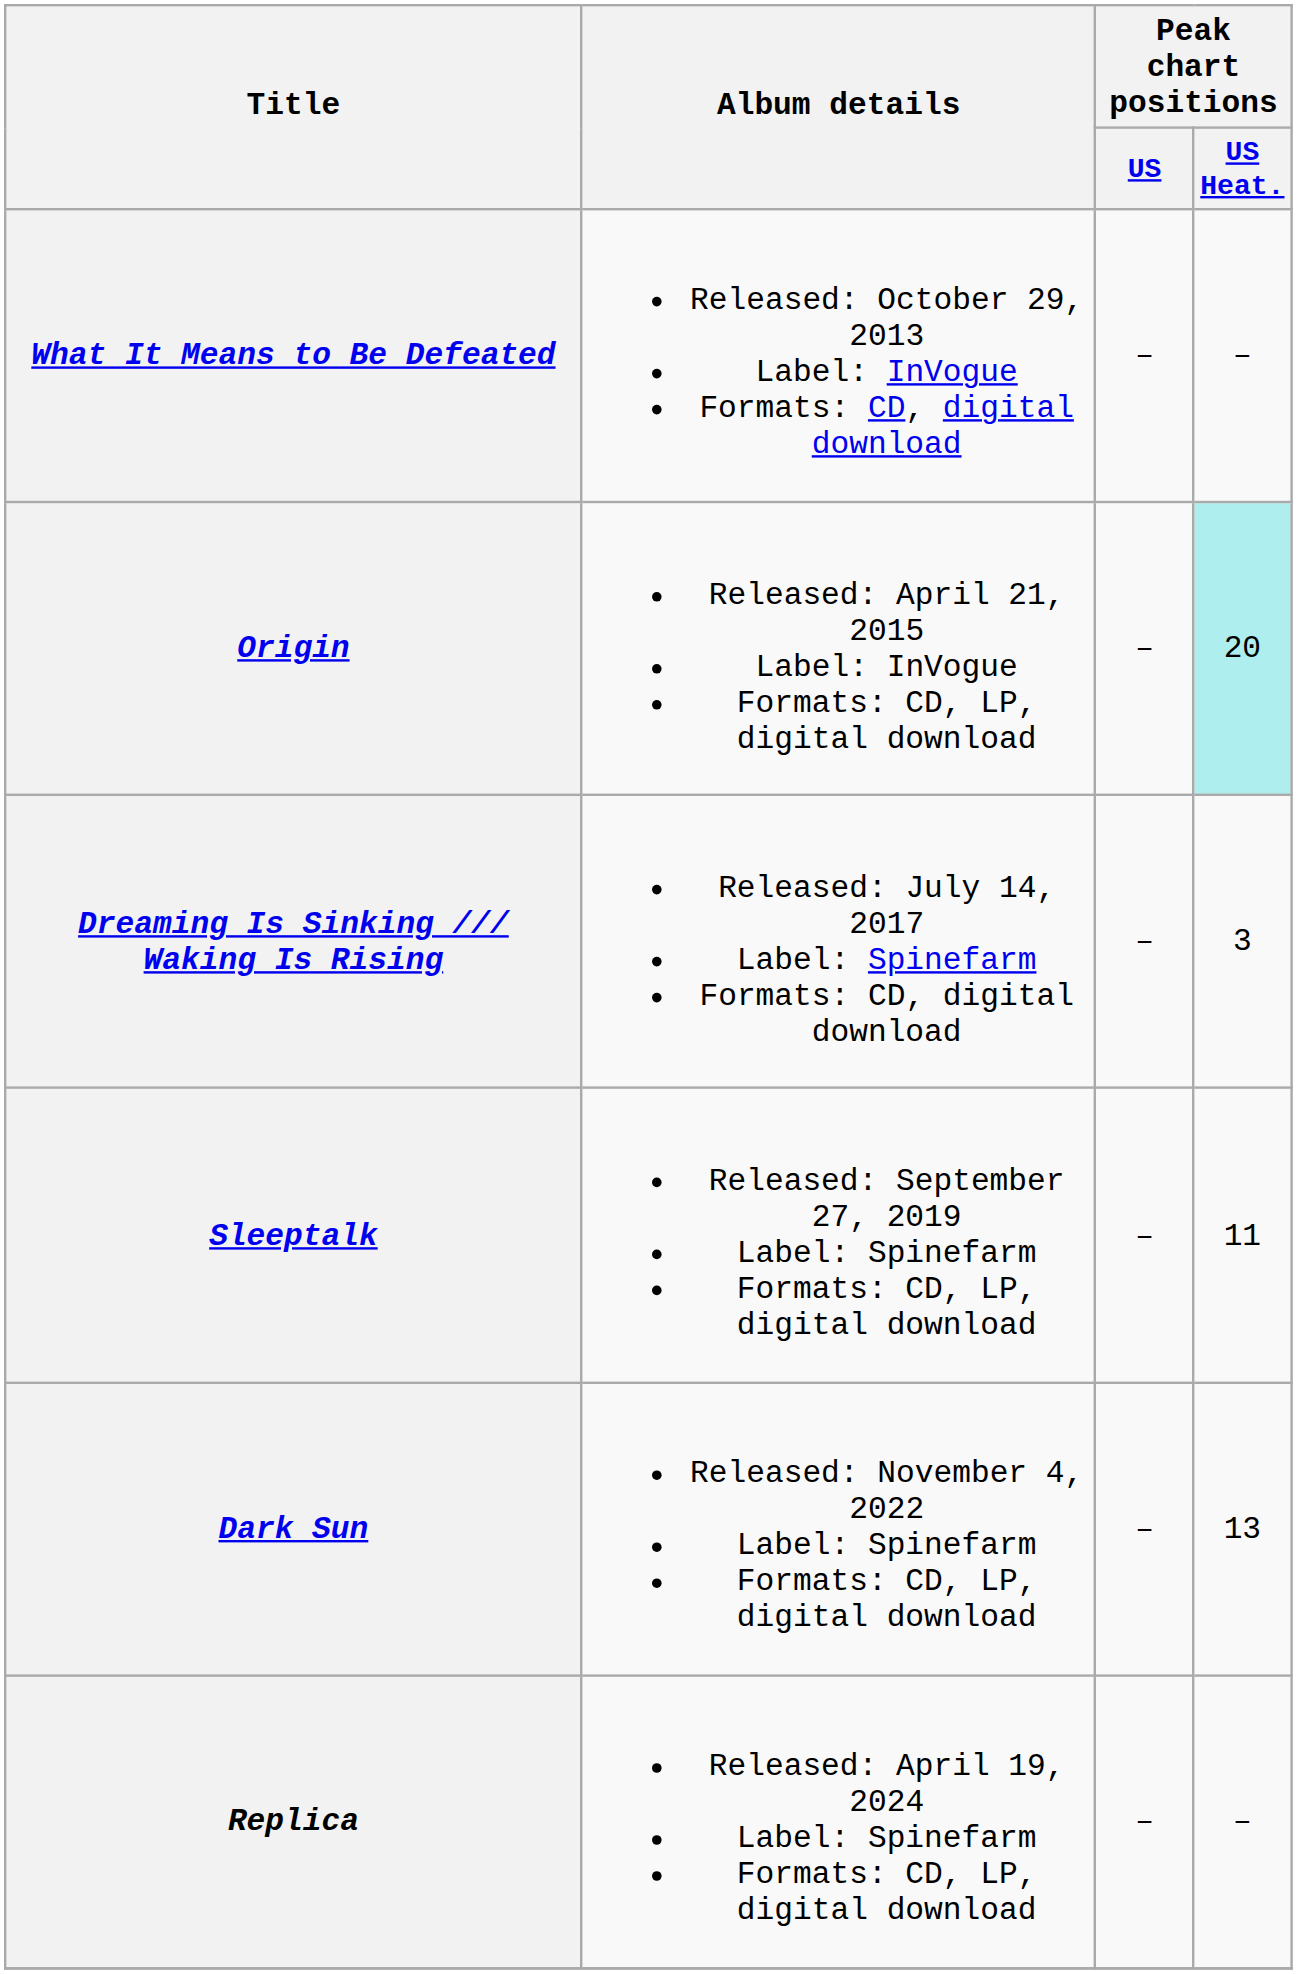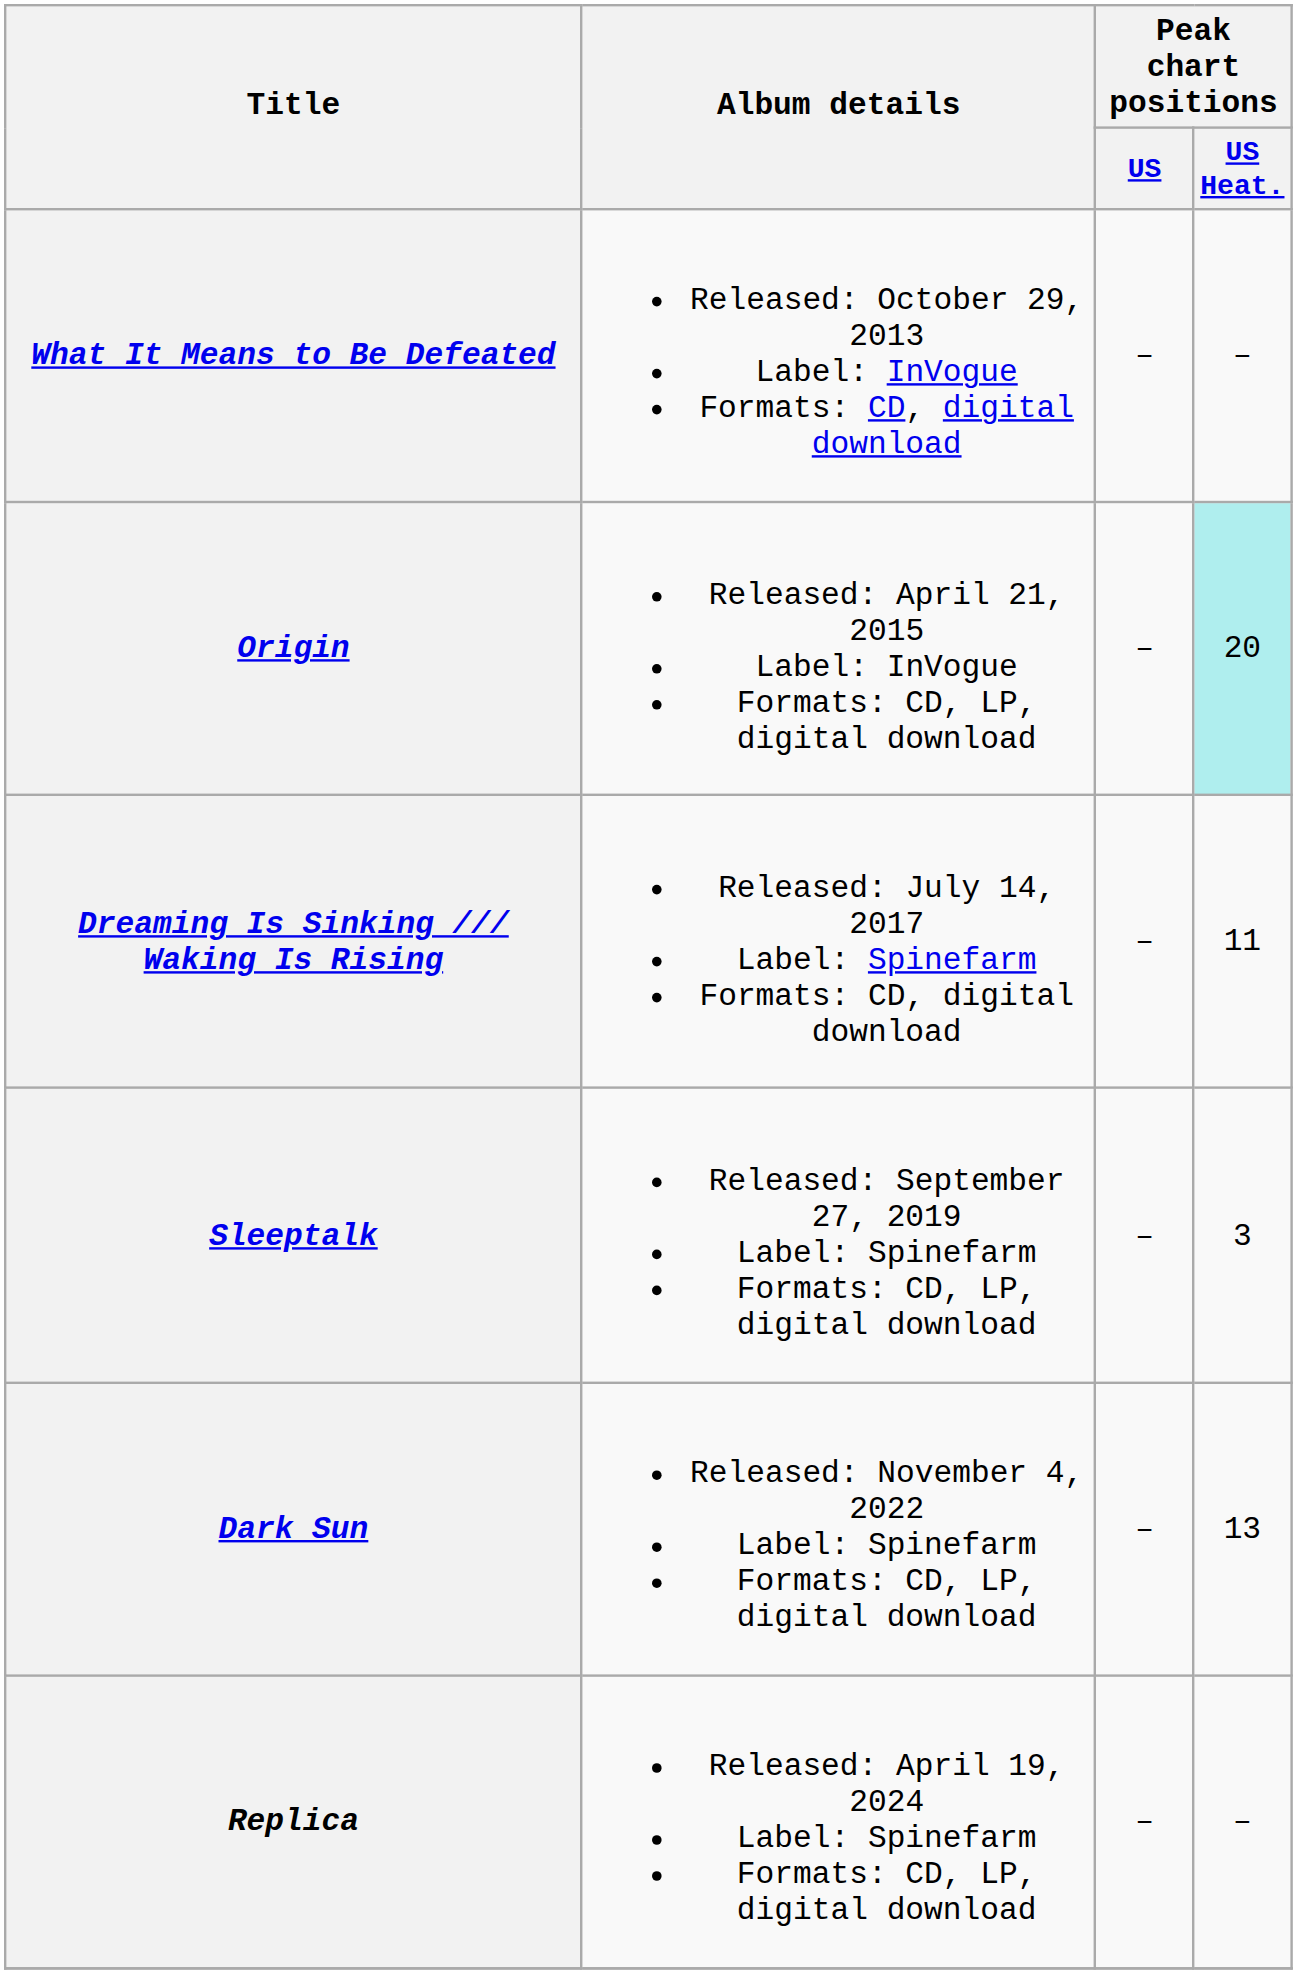 <table class="wikitable plainrowheaders" style="text-align:center;">
 <tr>
 <th scope="col" rowspan="2" style="width:18em;">Title</th>
 <th scope="col" rowspan="2" style="width:16em;">Album details</th>
 <th scope="col" colspan="2">Peak chart positions</th>
 </tr>
 <tr>
 <th style="width:3em; font-size:90%"><a href='#'>US</a></th>
 <th style="width:3em; font-size:90%"><a href='#'>US<br>Heat.</a><br></th>
 </tr>
 <tr>
 <th scope="row"><em><a href='#'>What It Means to Be Defeated</a></em></th>
 <td><br><ul><li>Released: October 29, 2013</li><li>Label: <a href='#'>InVogue</a></li><li>Formats: <a href='#'>CD</a>, <a href='#'>digital download</a></li></ul></td>
 <td>–</td>
 <td>–</td>
 </tr>
 <tr>
 <th scope="row"><em><a href='#'>Origin</a></em></th>
 <td><br><ul><li>Released: April 21, 2015</li><li>Label: InVogue</li><li>Formats: CD, LP, digital download</li></ul></td>
 <td>–</td>
 <td style="background: paleturquoise;">20</td>
 </tr>
 <tr>
 <th scope="row"><em><a href='#'>Dreaming Is Sinking /// Waking Is Rising</a></em></th>
 <td><br><ul><li>Released: July 14, 2017</li><li>Label: <a href='#'>Spinefarm</a></li><li>Formats: CD, digital download</li></ul></td>
 <td>–</td>
-<td>3</td>
+<td>11</td>
 </tr>
 <tr>
 <th scope="row"><em><a href='#'>Sleeptalk</a></em></th>
 <td><br><ul><li>Released: September 27, 2019</li><li>Label: Spinefarm</li><li>Formats: CD, LP, digital download</li></ul></td>
 <td>–</td>
-<td>11</td>
+<td>3</td>
 </tr>
 <tr>
 <th scope="row"><em><a href='#'>Dark Sun</a></em></th>
 <td><br><ul><li>Released: November 4, 2022</li><li>Label: Spinefarm</li><li>Formats: CD, LP, digital download</li></ul></td>
 <td>–</td>
 <td>13</td>
 </tr>
 <tr>
 <th scope="row"><em>Replica</em></th>
 <td><br><ul><li>Released: April 19, 2024</li><li>Label: Spinefarm</li><li>Formats: CD, LP, digital download</li></ul></td>
 <td>–</td>
 <td>–</td>
 </tr>
 <tr>
 </tr>
 </table>
